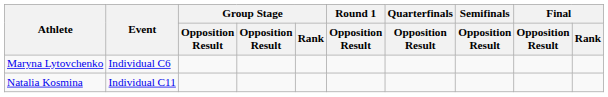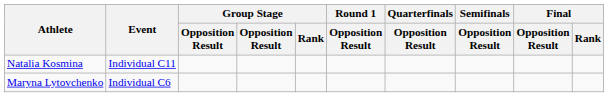 <table class=wikitable style="font-size:90%">
 <tr>
 <th rowspan="2">Athlete</th>
 <th rowspan="2">Event</th>
 <th colspan="3">Group Stage</th>
 <th>Round 1</th>
 <th>Quarterfinals</th>
 <th>Semifinals</th>
 <th colspan="2">Final</th>
 </tr>
 <tr>
 <th>Opposition<br>Result</th>
 <th>Opposition<br>Result</th>
 <th>Rank</th>
 <th>Opposition<br>Result</th>
 <th>Opposition<br>Result</th>
 <th>Opposition<br>Result</th>
 <th>Opposition<br>Result</th>
 <th>Rank</th>
 </tr>
 <tr align=center>
+<td align=left><a href='#'>Natalia Kosmina</a></td>
+<td align=left><a href='#'>Individual C11</a></td>
+<td></td>
+<td></td>
+<td></td>
+<td></td>
+<td></td>
+<td></td>
+<td></td>
+<td></td>
+</tr>
+<tr align=center>
 <td align=left><a href='#'>Maryna Lytovchenko</a></td>
 <td align=left><a href='#'>Individual C6</a></td>
 <td></td>
 <td></td>
 <td></td>
 <td></td>
 <td></td>
 <td></td>
 <td></td>
 <td></td>
 </tr>
-<tr align=center>
-<td align=left><a href='#'>Natalia Kosmina</a></td>
-<td align=left><a href='#'>Individual C11</a></td>
-<td></td>
-<td></td>
-<td></td>
-<td></td>
-<td></td>
-<td></td>
-<td></td>
-<td></td>
-</tr>
 </table>
